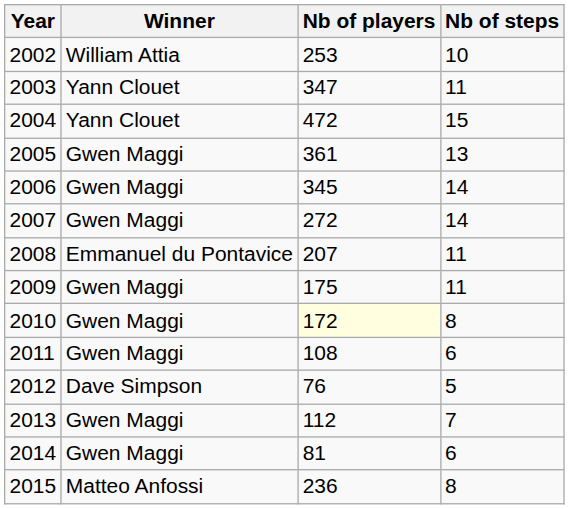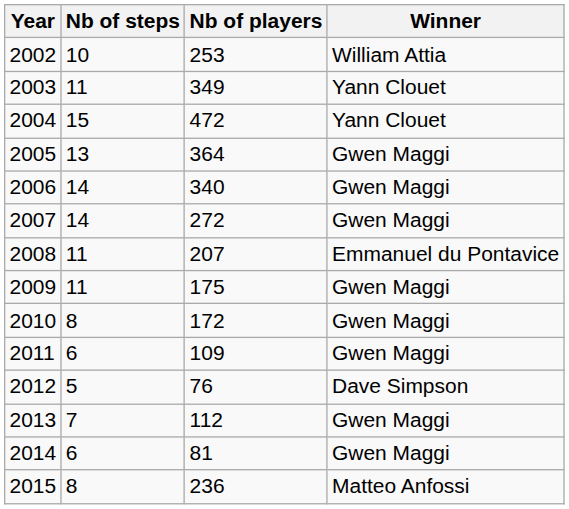 <table class="wikitable">
 <tr>
 <th>Year</th>
+<th>Nb of steps</th>
+<th>Nb of players</th>
 <th>Winner</th>
-<th>Nb of players</th>
-<th>Nb of steps</th>
 </tr>
 <tr>
 <td>2002</td>
+<td>10</td>
+<td>253</td>
 <td> William Attia</td>
-<td>253</td>
-<td>10</td>
 </tr>
 <tr>
 <td>2003</td>
+<td>11</td>
+<td>349</td>
 <td> Yann Clouet</td>
-<td>347</td>
-<td>11</td>
 </tr>
 <tr>
 <td>2004</td>
+<td>15</td>
+<td>472</td>
 <td> Yann Clouet</td>
-<td>472</td>
-<td>15</td>
 </tr>
 <tr>
 <td>2005</td>
+<td>13</td>
+<td>364</td>
 <td> Gwen Maggi</td>
-<td>361</td>
-<td>13</td>
 </tr>
 <tr>
 <td>2006</td>
+<td>14</td>
+<td>340</td>
 <td> Gwen Maggi</td>
-<td>345</td>
-<td>14</td>
 </tr>
 <tr>
 <td>2007</td>
+<td>14</td>
+<td>272</td>
 <td> Gwen Maggi</td>
-<td>272</td>
-<td>14</td>
 </tr>
 <tr>
 <td>2008</td>
+<td>11</td>
+<td>207</td>
 <td> Emmanuel du Pontavice</td>
-<td>207</td>
-<td>11</td>
 </tr>
 <tr>
 <td>2009</td>
+<td>11</td>
+<td>175</td>
 <td> Gwen Maggi</td>
-<td>175</td>
-<td>11</td>
 </tr>
 <tr>
 <td>2010</td>
+<td>8</td>
+<td>172</td>
 <td> Gwen Maggi</td>
-<td style="background: lightyellow;">172</td>
-<td>8</td>
 </tr>
 <tr>
 <td>2011</td>
+<td>6</td>
+<td>109</td>
 <td> Gwen Maggi</td>
-<td>108</td>
-<td>6</td>
 </tr>
 <tr>
 <td>2012</td>
+<td>5</td>
+<td>76</td>
 <td> Dave Simpson</td>
-<td>76</td>
-<td>5</td>
 </tr>
 <tr>
 <td>2013</td>
+<td>7</td>
+<td>112</td>
 <td> Gwen Maggi</td>
-<td>112</td>
-<td>7</td>
 </tr>
 <tr>
 <td>2014</td>
+<td>6</td>
+<td>81</td>
 <td> Gwen Maggi</td>
-<td>81</td>
-<td>6</td>
 </tr>
 <tr>
 <td>2015</td>
+<td>8</td>
+<td>236</td>
 <td> Matteo Anfossi</td>
-<td>236</td>
-<td>8</td>
 </tr>
 </table>
